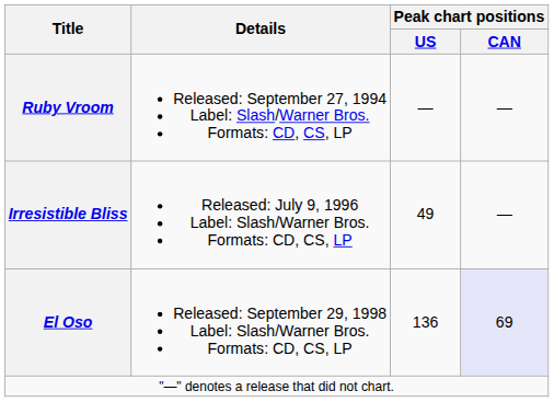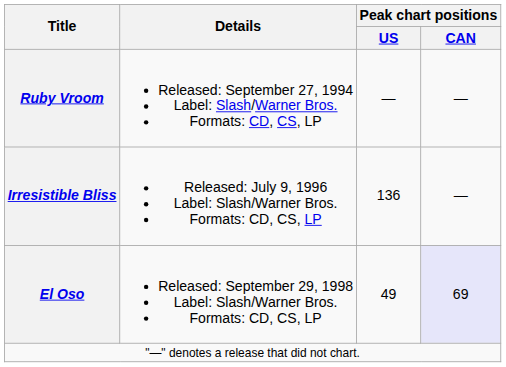 <table class="wikitable plainrowheaders" style="text-align:center">
 <tr>
 <th scope="col" rowspan="2">Title</th>
 <th scope="col" rowspan="2">Details</th>
 <th scope="col" colspan="2">Peak chart positions</th>
 </tr>
 <tr>
 <th scope="col"><a href='#'>US</a><br></th>
 <th scope="col"><a href='#'>CAN</a><br></th>
 </tr>
 <tr>
 <th scope="row"><em><a href='#'>Ruby Vroom</a></em></th>
 <td><br><ul><li>Released: September 27, 1994</li><li>Label: <a href='#'>Slash</a>/<a href='#'>Warner Bros.</a></li><li>Formats: <a href='#'>CD</a>, <a href='#'>CS</a>, LP</li></ul></td>
 <td>—</td>
 <td>—</td>
 </tr>
 <tr>
 <th scope="row"><em><a href='#'>Irresistible Bliss</a></em></th>
 <td><br><ul><li>Released: July 9, 1996</li><li>Label: Slash/Warner Bros.</li><li>Formats: CD, CS, <a href='#'>LP</a></li></ul></td>
-<td>49</td>
+<td>136</td>
 <td>—</td>
 </tr>
 <tr>
 <th scope="row"><em><a href='#'>El Oso</a></em></th>
 <td><br><ul><li>Released: September 29, 1998</li><li>Label: Slash/Warner Bros.</li><li>Formats: CD, CS, LP</li></ul></td>
-<td>136</td>
+<td>49</td>
 <td style="background: lavender;">69</td>
 </tr>
 <tr>
 <td colspan="10" style="font-size:85%">"—" denotes a release that did not chart.</td>
 </tr>
 </table>
